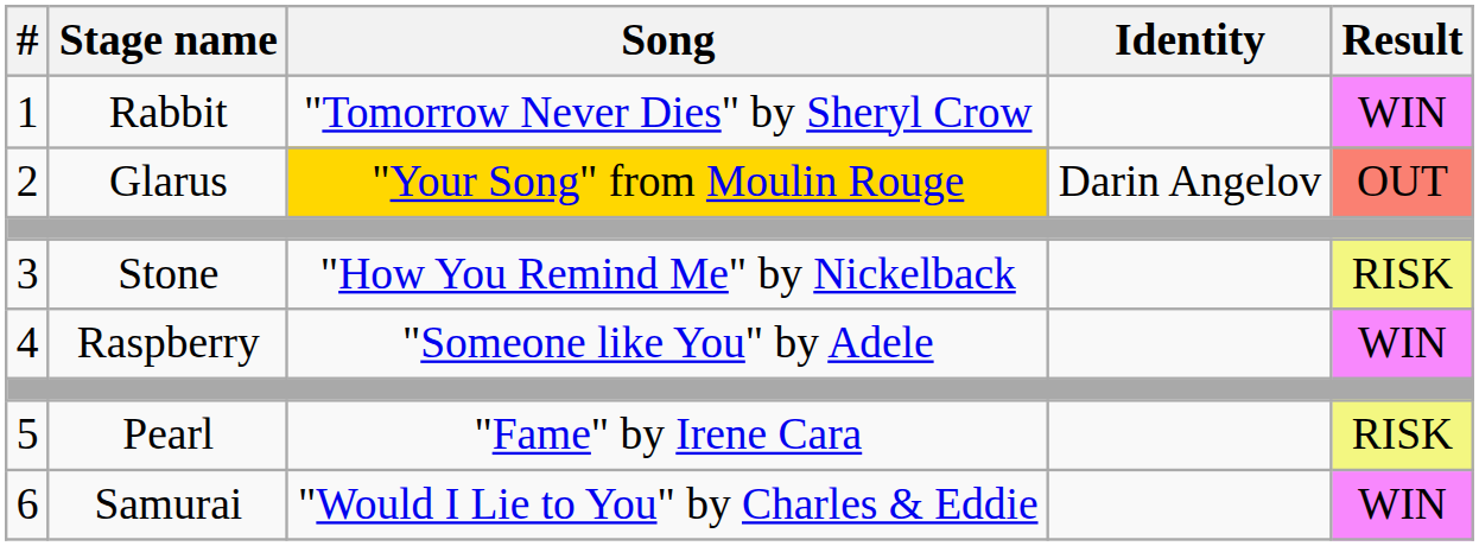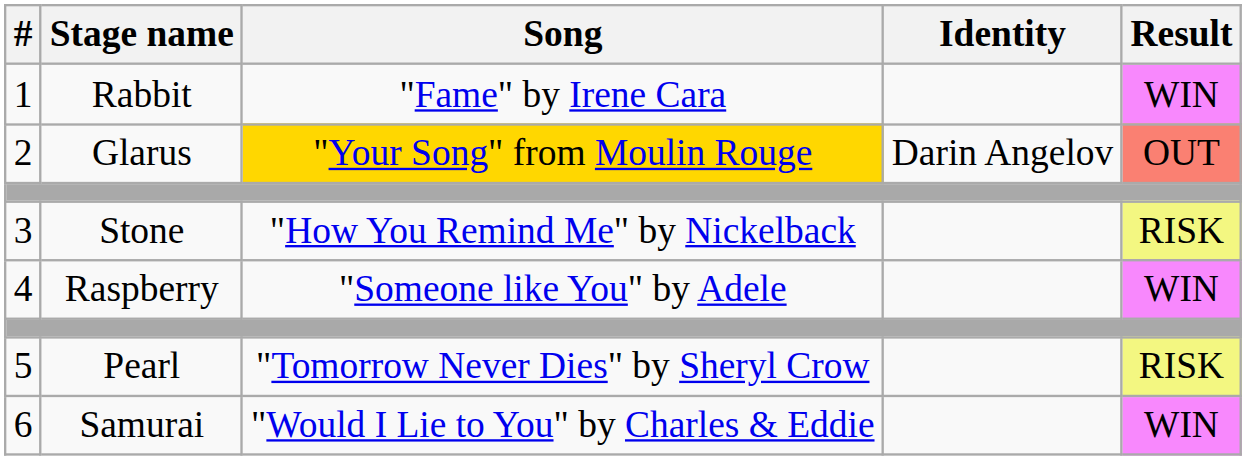 <table class="wikitable plainrowheaders" style="text-align: center;">
 <tr>
 <th>#</th>
 <th>Stage name</th>
 <th>Song</th>
 <th>Identity</th>
 <th>Result</th>
 </tr>
 <tr>
 <td>1</td>
 <td>Rabbit</td>
-<td>"<a href='#'>Tomorrow Never Dies</a>" by <a href='#'>Sheryl Crow</a></td>
+<td>"<a href='#'>Fame</a>" by <a href='#'>Irene Cara</a></td>
 <td></td>
 <td bgcolor="#F888FD">WIN</td>
 </tr>
 <tr>
 <td>2</td>
 <td>Glarus</td>
 <td style="background: gold;">"<a href='#'>Your Song</a>" from <a href='#'>Moulin Rouge</a></td>
 <td>Darin Angelov</td>
 <td bgcolor=salmon>OUT</td>
 </tr>
 <tr>
 <td colspan="5" style="background:darkgray"></td>
 </tr>
 <tr>
 <td>3</td>
 <td>Stone</td>
 <td>"<a href='#'>How You Remind Me</a>" by <a href='#'>Nickelback</a></td>
 <td></td>
 <td bgcolor="#F3F781">RISK</td>
 </tr>
 <tr>
 <td>4</td>
 <td>Raspberry</td>
 <td>"<a href='#'>Someone like You</a>" by <a href='#'>Adele</a></td>
 <td></td>
 <td bgcolor="#F888FD">WIN</td>
 </tr>
 <tr>
 <td colspan="5" style="background:darkgray"></td>
 </tr>
 <tr>
 <td>5</td>
 <td>Pearl</td>
-<td>"<a href='#'>Fame</a>" by <a href='#'>Irene Cara</a></td>
+<td>"<a href='#'>Tomorrow Never Dies</a>" by <a href='#'>Sheryl Crow</a></td>
 <td></td>
 <td bgcolor="#F3F781">RISK</td>
 </tr>
 <tr>
 <td>6</td>
 <td>Samurai</td>
 <td>"<a href='#'>Would I Lie to You</a>" by <a href='#'>Charles & Eddie</a></td>
 <td></td>
 <td bgcolor="#F888FD">WIN</td>
 </tr>
 </table>
